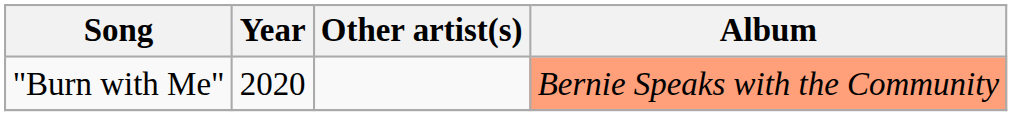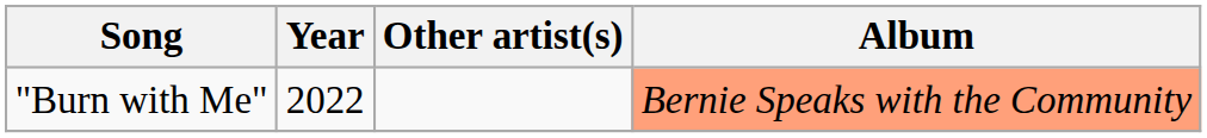 <table class="wikitable">
 <tr>
 <th>Song</th>
 <th>Year</th>
 <th>Other artist(s)</th>
 <th>Album</th>
 </tr>
 <tr>
 <td>"Burn with Me"</td>
-<td>2020</td>
+<td>2022</td>
 <td></td>
 <td style="background: lightsalmon;"><em>Bernie Speaks with the Community</em></td>
 </tr>
 <tr>
 </tr>
 </table>
